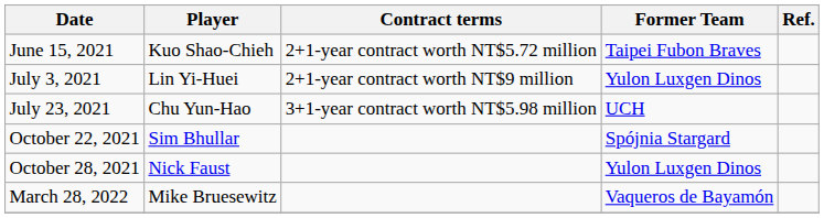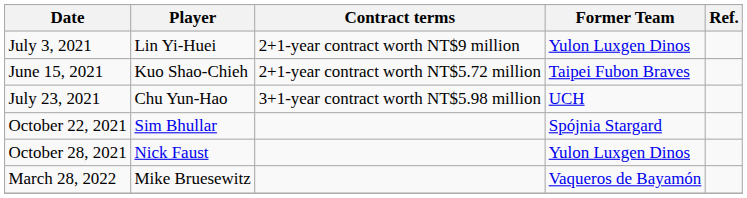 <table class="wikitable">
 <tr>
 <th>Date</th>
 <th>Player</th>
 <th>Contract terms</th>
 <th>Former Team</th>
 <th>Ref.</th>
 </tr>
 <tr>
+<td>July 3, 2021</td>
+<td>Lin Yi-Huei</td>
+<td>2+1-year contract worth NT$9 million</td>
+<td><a href='#'>Yulon Luxgen Dinos</a></td>
+<td></td>
+</tr>
+<tr>
 <td>June 15, 2021</td>
 <td>Kuo Shao-Chieh</td>
 <td>2+1-year contract worth NT$5.72 million</td>
 <td><a href='#'>Taipei Fubon Braves</a></td>
-<td></td>
-</tr>
-<tr>
-<td>July 3, 2021</td>
-<td>Lin Yi-Huei</td>
-<td>2+1-year contract worth NT$9 million</td>
-<td><a href='#'>Yulon Luxgen Dinos</a></td>
 <td></td>
 </tr>
 <tr>
 <td>July 23, 2021</td>
 <td>Chu Yun-Hao</td>
 <td>3+1-year contract worth NT$5.98 million</td>
 <td><a href='#'>UCH</a></td>
 <td></td>
 </tr>
 <tr>
 <td>October 22, 2021</td>
 <td><a href='#'>Sim Bhullar</a></td>
 <td></td>
 <td><a href='#'>Spójnia Stargard</a></td>
 <td></td>
 </tr>
 <tr>
 <td>October 28, 2021</td>
 <td><a href='#'>Nick Faust</a></td>
 <td></td>
 <td><a href='#'>Yulon Luxgen Dinos</a></td>
 <td></td>
 </tr>
 <tr>
 <td>March 28, 2022</td>
 <td>Mike Bruesewitz</td>
 <td></td>
 <td><a href='#'>Vaqueros de Bayamón</a></td>
 <td></td>
 </tr>
 <tr>
 </tr>
 </table>
